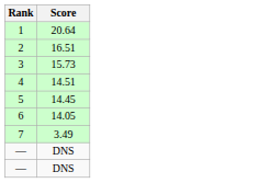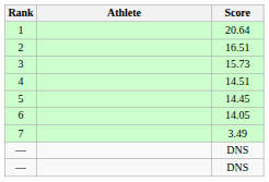 <table class=wikitable style="text-align:center">
 <tr>
 <th width=40>Rank</th>
+<th width=250>Athlete</th>
 <th width=70>Score</th>
 </tr>
 <tr bgcolor=ccffcc>
 <td>1</td>
+<td align=left></td>
 <td>20.64</td>
 </tr>
 <tr bgcolor=ccffcc>
 <td>2</td>
+<td align=left></td>
 <td>16.51</td>
 </tr>
 <tr bgcolor=ccffcc>
 <td>3</td>
+<td align=left></td>
 <td>15.73</td>
 </tr>
 <tr bgcolor=ccffcc>
 <td>4</td>
+<td align=left></td>
 <td>14.51</td>
 </tr>
 <tr bgcolor=ccffcc>
 <td>5</td>
+<td align=left></td>
 <td>14.45</td>
 </tr>
 <tr bgcolor=ccffcc>
 <td>6</td>
+<td align=left></td>
 <td>14.05</td>
 </tr>
 <tr bgcolor=ccffcc>
 <td>7</td>
+<td align=left></td>
 <td>3.49</td>
 </tr>
 <tr>
 <td>—</td>
+<td align=left></td>
 <td>DNS</td>
 </tr>
 <tr>
 <td>—</td>
+<td align=left></td>
 <td>DNS</td>
 </tr>
 </table>
